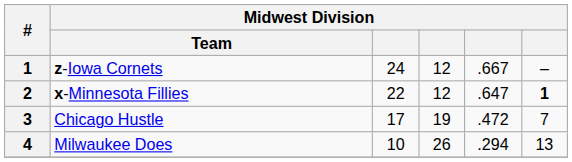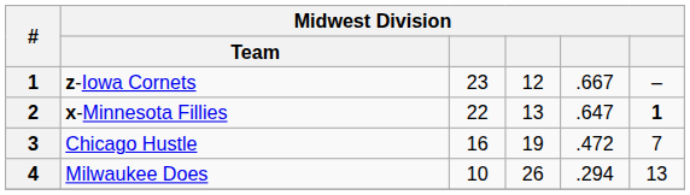 <table class="wikitable" style="width:35em; font-size:95%; text-align:center">
 <tr>
 <th width="5%" rowspan=2>#</th>
 <th colspan="5" style="text-align:center">Midwest Division</th>
 </tr>
 <tr>
 <th width="35%">Team</th>
 <th width="5%"></th>
 <th width="5%"></th>
 <th width="5%"></th>
 <th width="5%"></th>
 </tr>
 <tr>
 <th>1</th>
 <td style="text-align:left;"><strong>z</strong>-<a href='#'>Iowa Cornets</a></td>
-<td>24</td>
+<td>23</td>
 <td>12</td>
 <td>.667</td>
 <td>–</td>
 </tr>
 <tr>
 <th>2</th>
 <td style="text-align:left;"><strong>x</strong>-<a href='#'>Minnesota Fillies</a></td>
 <td>22</td>
-<td>12</td>
+<td>13</td>
 <td>.647</td>
 <td><strong>1</strong></td>
 </tr>
 <tr>
 <th>3</th>
 <td style="text-align:left;"><a href='#'>Chicago Hustle</a></td>
-<td>17</td>
+<td>16</td>
 <td>19</td>
 <td>.472</td>
 <td>7</td>
 </tr>
 <tr>
 <th>4</th>
 <td style="text-align:left;"><a href='#'>Milwaukee Does</a></td>
 <td>10</td>
 <td>26</td>
 <td>.294</td>
 <td>13</td>
 </tr>
 <tr>
 </tr>
 </table>
